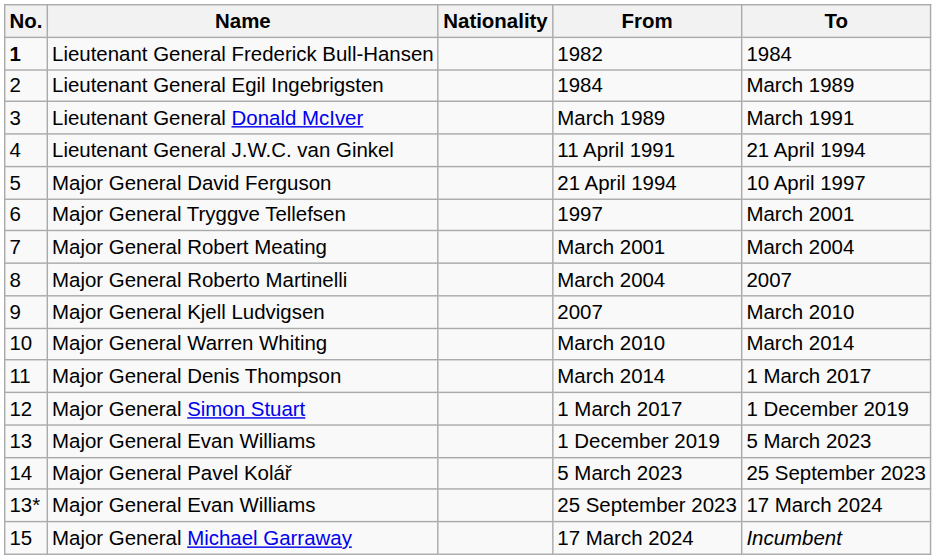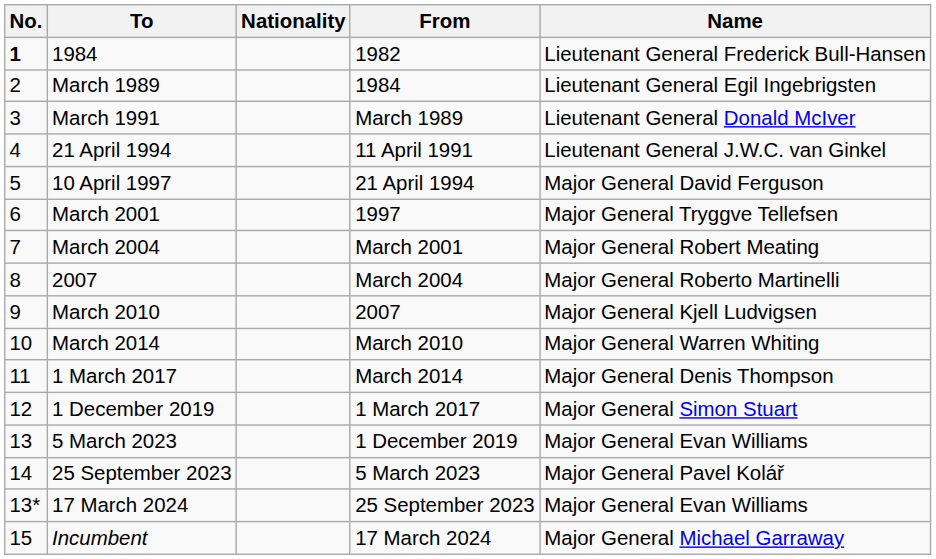 <table class="wikitable" style="font-size:90%; text-align:left;">
 <tr>
 <th>No.</th>
-<th>Name</th>
+<th>To</th>
 <th>Nationality</th>
 <th>From</th>
-<th>To</th>
+<th>Name</th>
 </tr>
 <tr>
 <td><strong>1</strong></td>
-<td>Lieutenant General Frederick Bull-Hansen</td>
+<td>1984</td>
 <td></td>
 <td>1982</td>
-<td>1984</td>
+<td>Lieutenant General Frederick Bull-Hansen</td>
 </tr>
 <tr>
 <td>2</td>
-<td>Lieutenant General Egil Ingebrigsten</td>
+<td>March 1989</td>
 <td></td>
 <td>1984</td>
-<td>March 1989</td>
+<td>Lieutenant General Egil Ingebrigsten</td>
 </tr>
 <tr>
 <td>3</td>
-<td>Lieutenant General <a href='#'>Donald McIver</a></td>
+<td>March 1991</td>
 <td></td>
 <td>March 1989</td>
-<td>March 1991</td>
+<td>Lieutenant General <a href='#'>Donald McIver</a></td>
 </tr>
 <tr>
 <td>4</td>
-<td>Lieutenant General J.W.C. van Ginkel</td>
+<td>21 April 1994</td>
 <td></td>
 <td>11 April 1991</td>
-<td>21 April 1994</td>
+<td>Lieutenant General J.W.C. van Ginkel</td>
 </tr>
 <tr>
 <td>5</td>
-<td>Major General David Ferguson</td>
+<td>10 April 1997</td>
 <td></td>
 <td>21 April 1994</td>
-<td>10 April 1997</td>
+<td>Major General David Ferguson</td>
 </tr>
 <tr>
 <td>6</td>
-<td>Major General Tryggve Tellefsen</td>
+<td>March 2001</td>
 <td></td>
 <td>1997</td>
-<td>March 2001</td>
+<td>Major General Tryggve Tellefsen</td>
 </tr>
 <tr>
 <td>7</td>
-<td>Major General Robert Meating</td>
+<td>March 2004</td>
 <td></td>
 <td>March 2001</td>
-<td>March 2004</td>
+<td>Major General Robert Meating</td>
 </tr>
 <tr>
 <td>8</td>
-<td>Major General Roberto Martinelli</td>
+<td>2007</td>
 <td></td>
 <td>March 2004</td>
-<td>2007</td>
+<td>Major General Roberto Martinelli</td>
 </tr>
 <tr>
 <td>9</td>
-<td>Major General Kjell Ludvigsen</td>
+<td>March 2010</td>
 <td></td>
 <td>2007</td>
-<td>March 2010</td>
+<td>Major General Kjell Ludvigsen</td>
 </tr>
 <tr>
 <td>10</td>
-<td>Major General Warren Whiting</td>
+<td>March 2014</td>
 <td></td>
 <td>March 2010</td>
-<td>March 2014</td>
+<td>Major General Warren Whiting</td>
 </tr>
 <tr>
 <td>11</td>
-<td>Major General Denis Thompson</td>
+<td>1 March 2017</td>
 <td></td>
 <td>March 2014</td>
-<td>1 March 2017</td>
+<td>Major General Denis Thompson</td>
 </tr>
 <tr>
 <td>12</td>
-<td>Major General <a href='#'>Simon Stuart</a></td>
+<td>1 December 2019</td>
 <td></td>
 <td>1 March 2017</td>
-<td>1 December 2019</td>
+<td>Major General <a href='#'>Simon Stuart</a></td>
 </tr>
 <tr>
 <td>13</td>
-<td>Major General Evan Williams</td>
+<td>5 March 2023</td>
 <td></td>
 <td>1 December 2019</td>
-<td>5 March 2023</td>
+<td>Major General Evan Williams</td>
 </tr>
 <tr>
 <td>14</td>
-<td>Major General Pavel Kolář</td>
+<td>25 September 2023</td>
 <td></td>
 <td>5 March 2023</td>
-<td>25 September 2023</td>
+<td>Major General Pavel Kolář</td>
 </tr>
 <tr>
 <td>13*</td>
-<td>Major General Evan Williams</td>
+<td>17 March 2024</td>
 <td></td>
 <td>25 September 2023</td>
-<td>17 March 2024</td>
+<td>Major General Evan Williams</td>
 </tr>
 <tr>
 <td>15</td>
-<td>Major General <a href='#'>Michael Garraway</a></td>
+<td><em>Incumbent</em></td>
 <td></td>
 <td>17 March 2024</td>
-<td><em>Incumbent</em></td>
+<td>Major General <a href='#'>Michael Garraway</a></td>
 </tr>
 </table>
